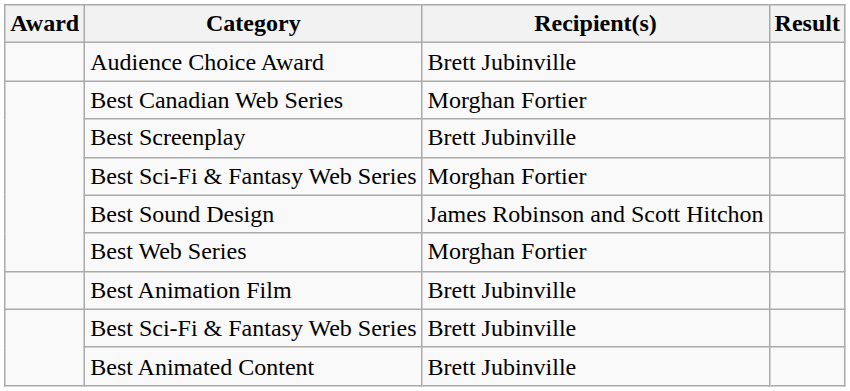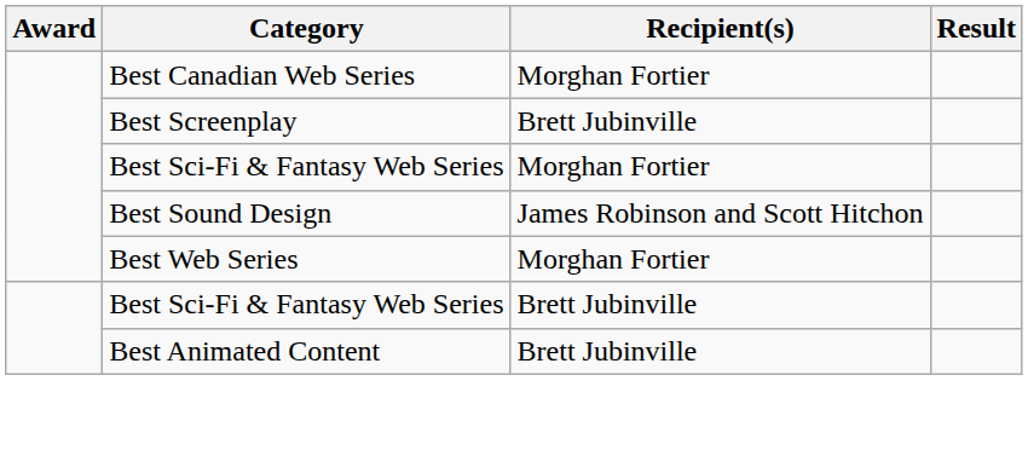 <table class="wikitable sortable">
 <tr>
 <th>Award</th>
 <th>Category</th>
 <th>Recipient(s)</th>
 <th>Result</th>
-</tr>
-<tr>
-<td></td>
-<td>Audience Choice Award</td>
-<td>Brett Jubinville</td>
-<td></td>
 </tr>
 <tr>
 <td rowspan="5"></td>
 <td>Best Canadian Web Series</td>
 <td>Morghan Fortier</td>
 <td></td>
 </tr>
 <tr>
 <td>Best Screenplay</td>
 <td>Brett Jubinville</td>
 <td></td>
 </tr>
 <tr>
 <td>Best Sci-Fi & Fantasy Web Series</td>
 <td>Morghan Fortier</td>
 <td></td>
 </tr>
 <tr>
 <td>Best Sound Design</td>
 <td>James Robinson and Scott Hitchon</td>
 <td></td>
 </tr>
 <tr>
 <td>Best Web Series</td>
 <td>Morghan Fortier</td>
 <td></td>
 </tr>
 <tr>
-<td></td>
-<td>Best Animation Film</td>
-<td>Brett Jubinville</td>
-<td></td>
-</tr>
-<tr>
 <td rowspan="2"></td>
 <td>Best Sci-Fi & Fantasy Web Series</td>
 <td Brett Jubinville>Brett Jubinville</td>
 <td></td>
 </tr>
 <tr>
 <td>Best Animated Content</td>
 <td Brett Jubinville>Brett Jubinville</td>
 <td></td>
 </tr>
 </table>
